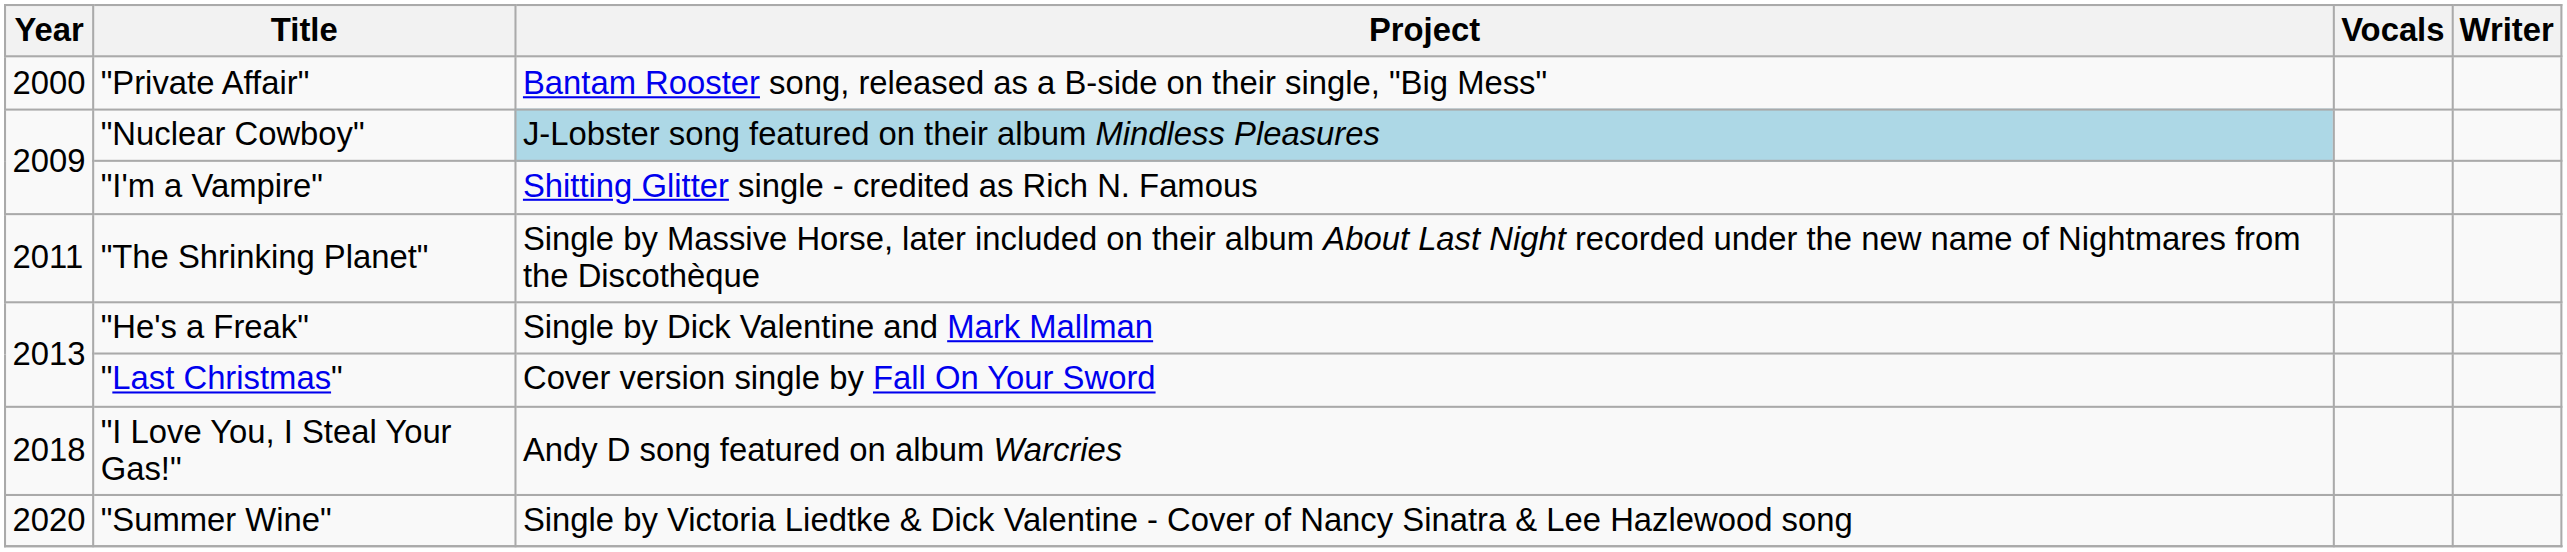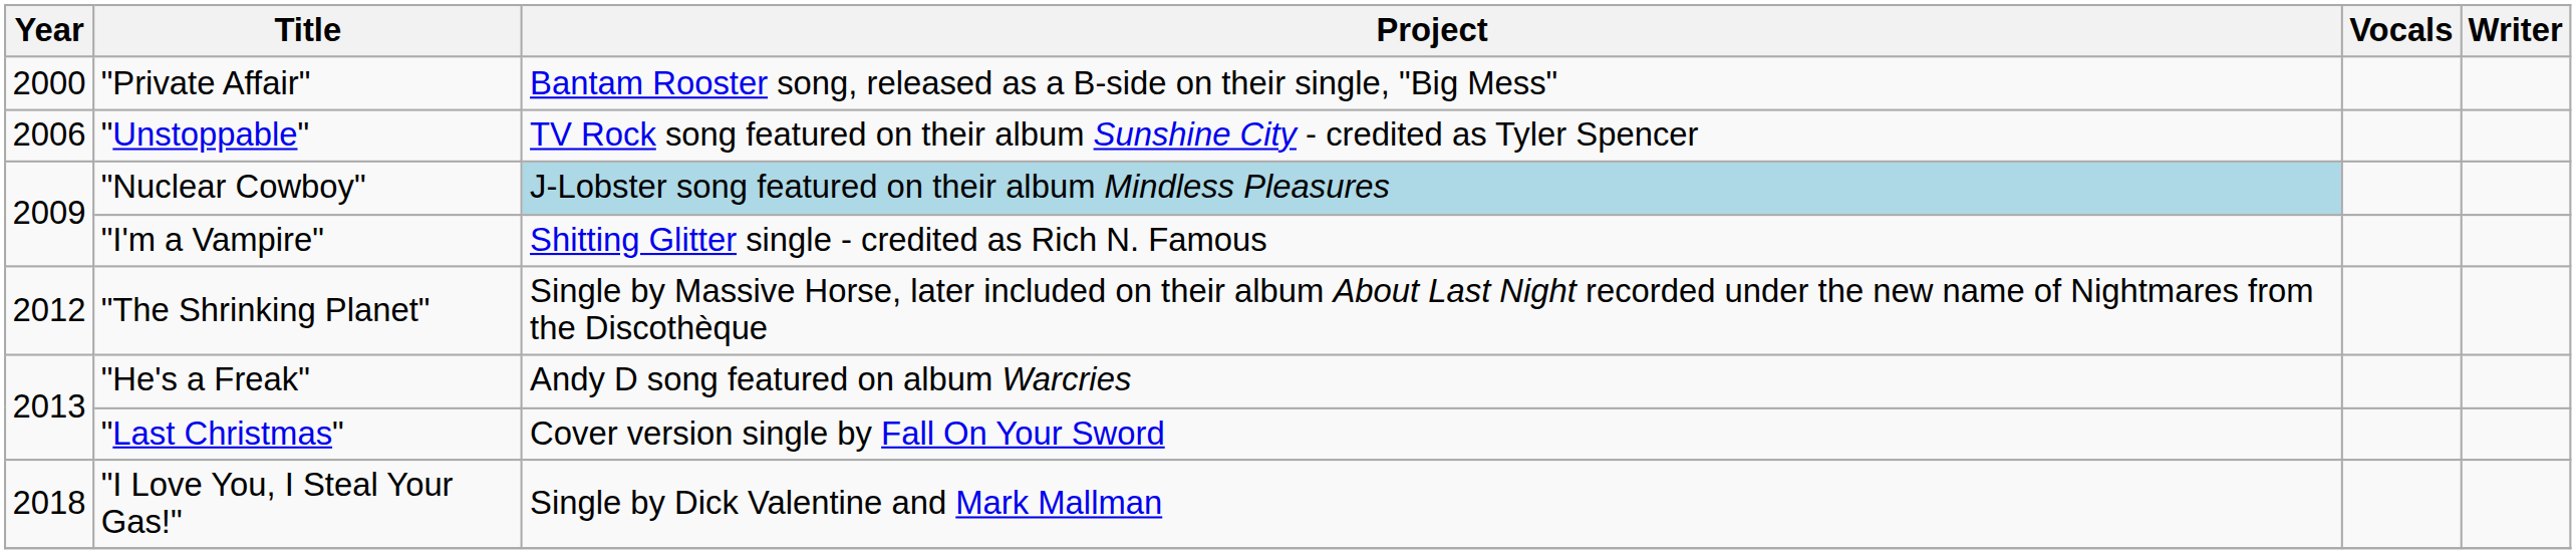 <table class="wikitable sortable">
 <tr>
 <th>Year</th>
 <th>Title</th>
 <th>Project</th>
 <th>Vocals</th>
 <th>Writer</th>
 </tr>
 <tr>
 <td>2000</td>
 <td>"Private Affair"</td>
 <td><a href='#'>Bantam Rooster</a> song, released as a B-side on their single, "Big Mess"</td>
+<td></td>
+<td></td>
+</tr>
+<tr>
+<td>2006</td>
+<td>"<a href='#'>Unstoppable</a>"</td>
+<td><a href='#'>TV Rock</a> song featured on their album <em><a href='#'>Sunshine City</a></em> - credited as Tyler Spencer</td>
 <td></td>
 <td></td>
 </tr>
 <tr>
 <td rowspan="2">2009</td>
 <td>"Nuclear Cowboy"</td>
 <td style="background: lightblue;">J-Lobster song featured on their album <em>Mindless Pleasures</em></td>
 <td></td>
 <td></td>
 </tr>
 <tr>
 <td>"I'm a Vampire"</td>
 <td><a href='#'>Shitting Glitter</a> single - credited as Rich N. Famous</td>
 <td></td>
 <td></td>
 </tr>
 <tr>
-<td>2011</td>
+<td>2012</td>
 <td>"The Shrinking Planet"</td>
 <td>Single by Massive Horse, later included on their album <em>About Last Night</em> recorded under the new name of Nightmares from the Discothèque</td>
 <td></td>
 <td></td>
 </tr>
 <tr>
 <td rowspan="2">2013</td>
 <td>"He's a Freak"</td>
-<td>Single by Dick Valentine and <a href='#'>Mark Mallman</a></td>
+<td>Andy D song featured on album <em>Warcries</em></td>
 <td></td>
 <td></td>
 </tr>
 <tr>
 <td>"<a href='#'>Last Christmas</a>"</td>
 <td>Cover version single by <a href='#'>Fall On Your Sword</a></td>
 <td></td>
 <td></td>
 </tr>
 <tr>
 <td>2018</td>
 <td>"I Love You, I Steal Your Gas!"</td>
-<td>Andy D song featured on album <em>Warcries</em></td>
-<td></td>
-<td></td>
-</tr>
-<tr>
-<td>2020</td>
-<td>"Summer Wine"</td>
-<td>Single by Victoria Liedtke & Dick Valentine - Cover of Nancy Sinatra & Lee Hazlewood song</td>
+<td>Single by Dick Valentine and <a href='#'>Mark Mallman</a></td>
 <td></td>
 <td></td>
 </tr>
 <tr>
 </tr>
 </table>
